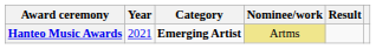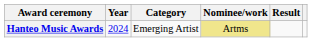 <table class="wikitable plainrowheaders sortable">
 <tr>
 <th scope="col">Award ceremony </th>
 <th scope="col">Year</th>
 <th scope="col">Category </th>
 <th scope="col">Nominee/work</th>
 <th scope="col">Result</th>
 <th scope="col" class="unsortable"></th>
 </tr>
 <tr>
 <th scope="row"><a href='#'>Hanteo Music Awards</a></th>
-<td style="text-align:center"><a href='#'>2021</a></td>
-<td><strong>Emerging Artist</strong></td>
+<td style="text-align:center"><a href='#'>2024</a></td>
+<td>Emerging Artist</td>
 <td style="background: khaki; text-align:center">Artms</td>
 <td></td>
 <td style="text-align:center"></td>
 </tr>
 </table>
